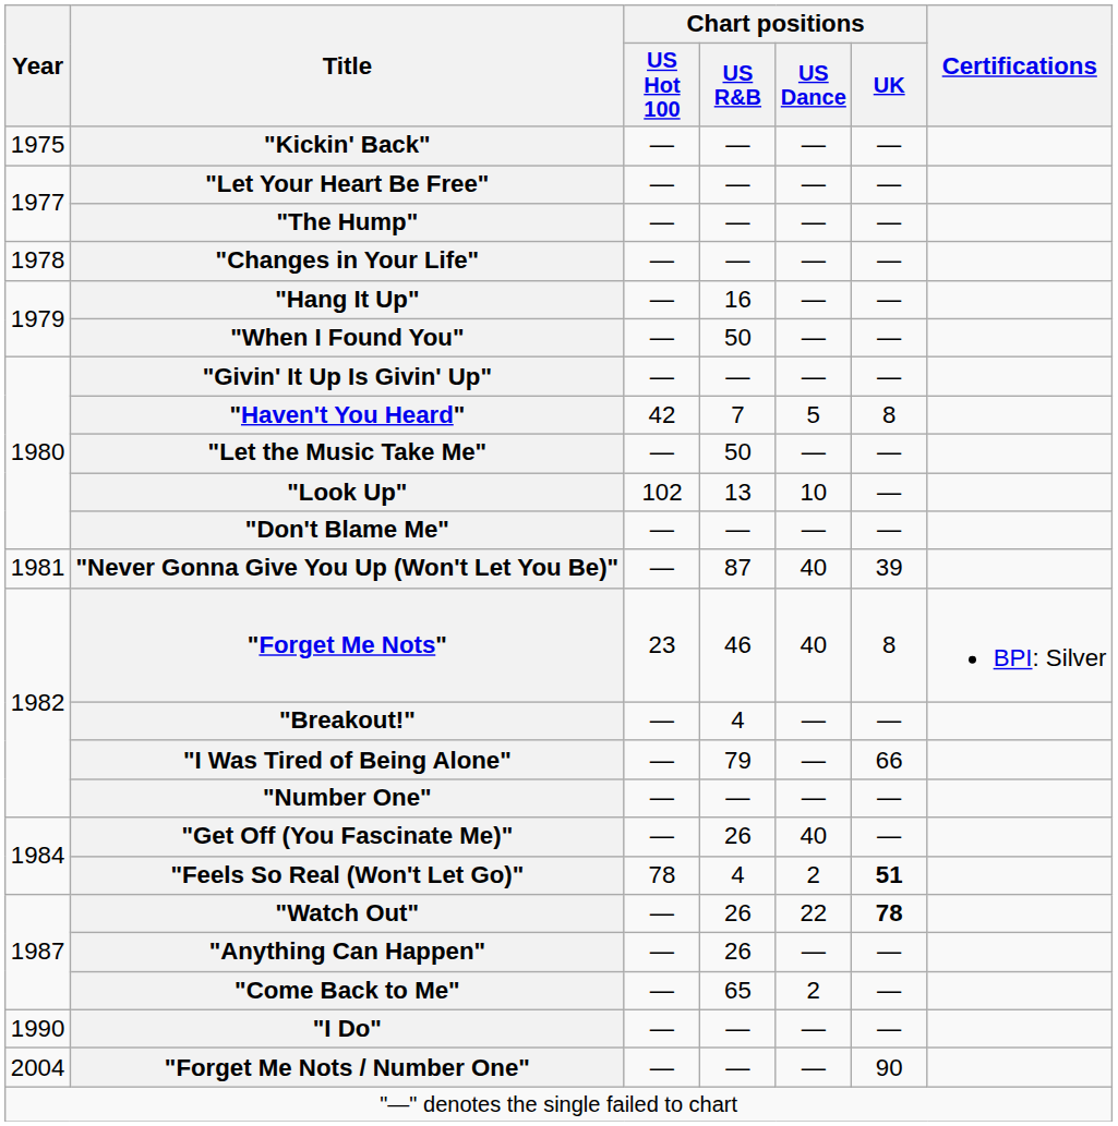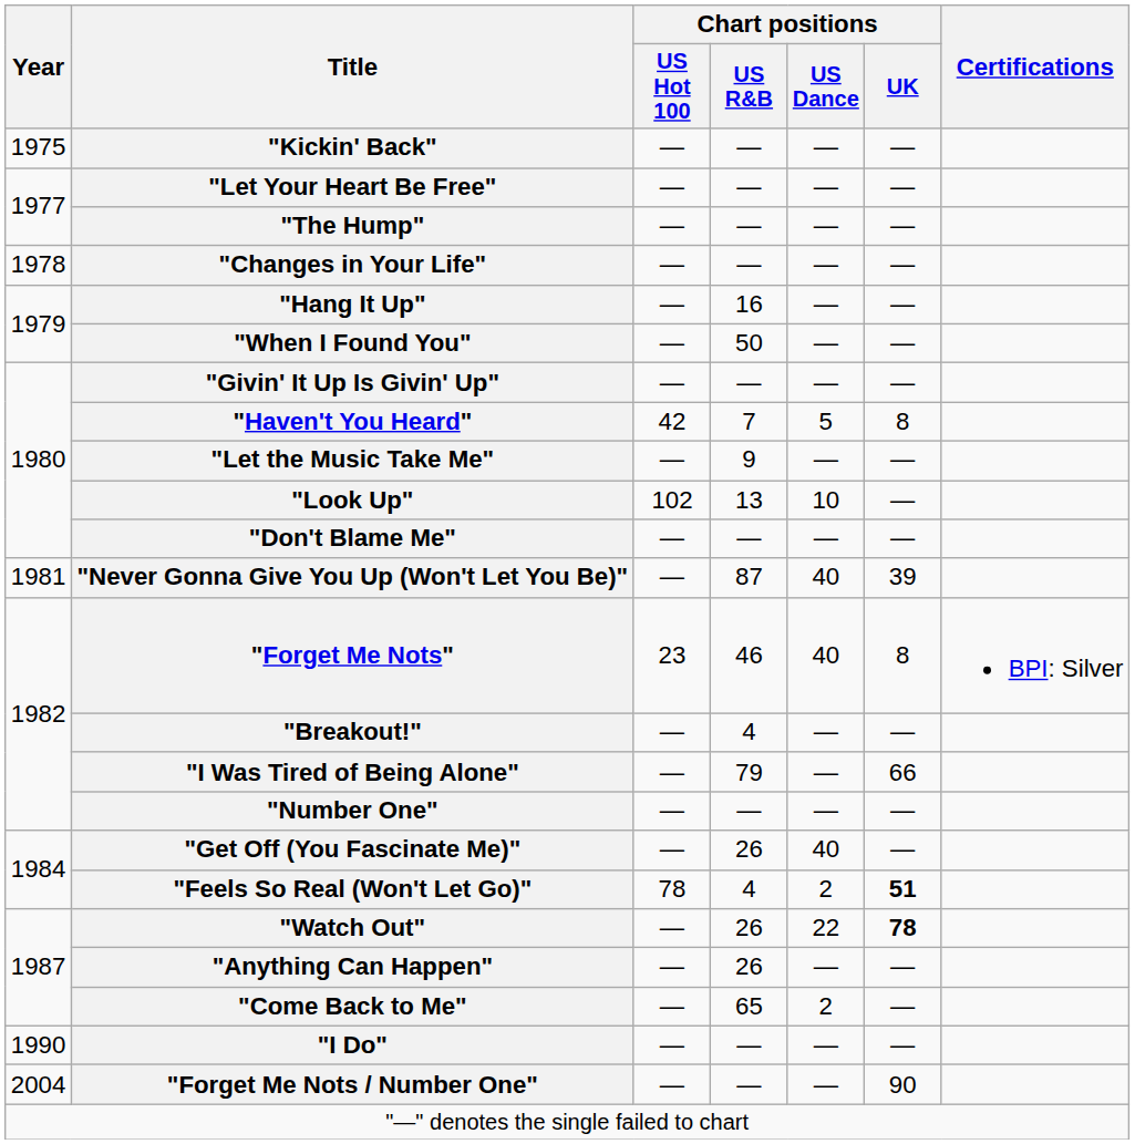 <table class="wikitable plainrowheaders">
 <tr>
 <th scope="col" rowspan="2">Year</th>
 <th scope="col" rowspan="2">Title</th>
 <th scope="colgroup" colspan="4">Chart positions</th>
 <th scope="col" rowspan="2"><a href='#'>Certifications</a></th>
 </tr>
 <tr>
 <th scope="col" style="width:3em;font-size:90%"><a href='#'>US Hot 100</a><br></th>
 <th scope="col" style="width:3em;font-size:90%"><a href='#'>US R&B</a><br></th>
 <th scope="col" style="width:3em;font-size:90%"><a href='#'>US Dance</a><br></th>
 <th scope="col" style="width:3em;font-size:90%"><a href='#'>UK</a><br></th>
 </tr>
 <tr>
 <td>1975</td>
 <th scope="row">"Kickin' Back"</th>
 <td style="text-align:center;">—</td>
 <td style="text-align:center;">—</td>
 <td style="text-align:center;">—</td>
 <td style="text-align:center;">—</td>
 <td></td>
 </tr>
 <tr>
 <td rowspan="2">1977</td>
 <th scope="row">"Let Your Heart Be Free"</th>
 <td style="text-align:center;">—</td>
 <td style="text-align:center;">—</td>
 <td style="text-align:center;">—</td>
 <td style="text-align:center;">—</td>
 <td></td>
 </tr>
 <tr>
 <th scope="row">"The Hump"</th>
 <td style="text-align:center;">—</td>
 <td style="text-align:center;">—</td>
 <td style="text-align:center;">—</td>
 <td style="text-align:center;">—</td>
 <td></td>
 </tr>
 <tr>
 <td>1978</td>
 <th scope="row">"Changes in Your Life"</th>
 <td style="text-align:center;">—</td>
 <td style="text-align:center;">—</td>
 <td style="text-align:center;">—</td>
 <td style="text-align:center;">—</td>
 <td></td>
 </tr>
 <tr>
 <td rowspan="2">1979</td>
 <th scope="row">"Hang It Up"</th>
 <td style="text-align:center;">—</td>
 <td style="text-align:center;">16</td>
 <td style="text-align:center;">—</td>
 <td style="text-align:center;">—</td>
 <td></td>
 </tr>
 <tr>
 <th scope="row">"When I Found You"</th>
 <td style="text-align:center;">—</td>
 <td style="text-align:center;">50</td>
 <td style="text-align:center;">—</td>
 <td style="text-align:center;">—</td>
 <td></td>
 </tr>
 <tr>
 <td rowspan="5">1980</td>
 <th scope="row">"Givin' It Up Is Givin' Up"</th>
 <td style="text-align:center;">—</td>
 <td style="text-align:center;">—</td>
 <td style="text-align:center;">—</td>
 <td style="text-align:center;">—</td>
 <td></td>
 </tr>
 <tr>
 <th scope="row">"<a href='#'>Haven't You Heard</a>"</th>
 <td style="text-align:center;">42</td>
 <td style="text-align:center;">7</td>
 <td style="text-align:center;">5</td>
 <td style="text-align:center;">8</td>
 <td></td>
 </tr>
 <tr>
 <th scope="row">"Let the Music Take Me"</th>
 <td style="text-align:center;">—</td>
-<td style="text-align:center;">50</td>
+<td style="text-align:center;">9</td>
 <td style="text-align:center;">—</td>
 <td style="text-align:center;">—</td>
 <td></td>
 </tr>
 <tr>
 <th scope="row">"Look Up"</th>
 <td style="text-align:center;">102</td>
 <td style="text-align:center;">13</td>
 <td style="text-align:center;">10</td>
 <td style="text-align:center;">—</td>
 <td></td>
 </tr>
 <tr>
 <th scope="row">"Don't Blame Me"</th>
 <td style="text-align:center;">—</td>
 <td style="text-align:center;">—</td>
 <td style="text-align:center;">—</td>
 <td style="text-align:center;">—</td>
 <td></td>
 </tr>
 <tr>
 <td>1981</td>
 <th scope="row">"Never Gonna Give You Up (Won't Let You Be)"</th>
 <td style="text-align:center;">—</td>
 <td style="text-align:center;">87</td>
 <td style="text-align:center;">40</td>
 <td style="text-align:center;">39</td>
 <td></td>
 </tr>
 <tr>
 <td rowspan="4">1982</td>
 <th scope="row">"<a href='#'>Forget Me Nots</a>"</th>
 <td style="text-align:center;">23</td>
 <td style="text-align:center;">46</td>
 <td style="text-align:center;">40</td>
 <td style="text-align:center;">8</td>
 <td><br><ul><li><a href='#'>BPI</a>: Silver</li></ul></td>
 </tr>
 <tr>
 <th scope="row">"Breakout!"</th>
 <td style="text-align:center;">—</td>
 <td style="text-align:center;">4</td>
 <td style="text-align:center;">—</td>
 <td style="text-align:center;">—</td>
 <td></td>
 </tr>
 <tr>
 <th scope="row">"I Was Tired of Being Alone"</th>
 <td style="text-align:center;">—</td>
 <td style="text-align:center;">79</td>
 <td style="text-align:center;">—</td>
 <td style="text-align:center;">66</td>
 <td></td>
 </tr>
 <tr>
 <th scope="row">"Number One"</th>
 <td style="text-align:center;">—</td>
 <td style="text-align:center;">—</td>
 <td style="text-align:center;">—</td>
 <td style="text-align:center;">—</td>
 <td></td>
 </tr>
 <tr>
 <td rowspan="2">1984</td>
 <th scope="row">"Get Off (You Fascinate Me)"</th>
 <td style="text-align:center;">—</td>
 <td style="text-align:center;">26</td>
 <td style="text-align:center;">40</td>
 <td style="text-align:center;">—</td>
 <td></td>
 </tr>
 <tr>
 <th scope="row">"Feels So Real (Won't Let Go)"</th>
 <td style="text-align:center;">78</td>
 <td style="text-align:center;">4</td>
 <td style="text-align:center;">2</td>
 <td style="text-align:center;"><strong>51</strong></td>
 <td></td>
 </tr>
 <tr>
 <td rowspan="3">1987</td>
 <th scope="row">"Watch Out"</th>
 <td style="text-align:center;">—</td>
 <td style="text-align:center;">26</td>
 <td style="text-align:center;">22</td>
 <td style="text-align:center;"><strong>78</strong></td>
 <td></td>
 </tr>
 <tr>
 <th scope="row">"Anything Can Happen"</th>
 <td style="text-align:center;">—</td>
 <td style="text-align:center;">26</td>
 <td style="text-align:center;">—</td>
 <td style="text-align:center;">—</td>
 <td></td>
 </tr>
 <tr>
 <th scope="row">"Come Back to Me"</th>
 <td style="text-align:center;">—</td>
 <td style="text-align:center;">65</td>
 <td style="text-align:center;">2</td>
 <td style="text-align:center;">—</td>
 <td></td>
 </tr>
 <tr>
 <td>1990</td>
 <th scope="row">"I Do"</th>
 <td style="text-align:center;">—</td>
 <td style="text-align:center;">—</td>
 <td style="text-align:center;">—</td>
 <td style="text-align:center;">—</td>
 <td></td>
 </tr>
 <tr>
 <td>2004</td>
 <th scope="row">"Forget Me Nots / Number One"</th>
 <td style="text-align:center;">—</td>
 <td style="text-align:center;">—</td>
 <td style="text-align:center;">—</td>
 <td style="text-align:center;">90</td>
 <td></td>
 </tr>
 <tr>
 <td style="text-align:center; font-size:90%" colspan="7">"—" denotes the single failed to chart</td>
 </tr>
 </table>
